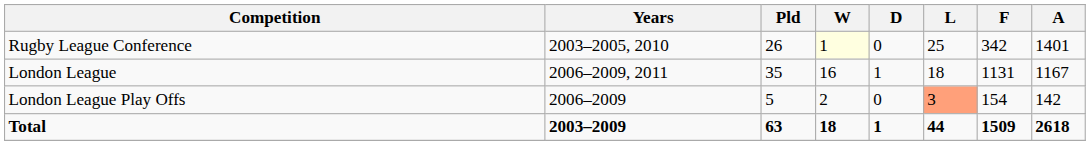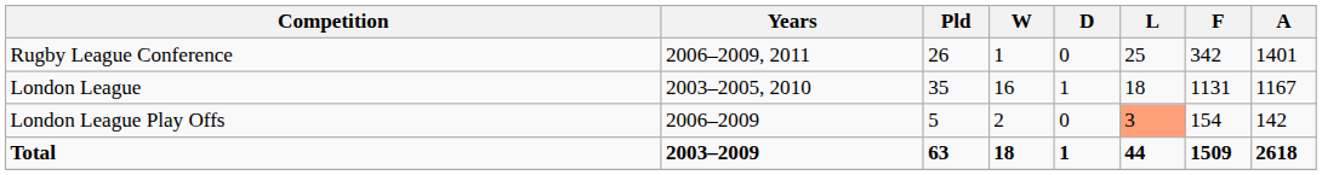 <table class="wikitable" width=80%>
 <tr>
 <th width=50%>Competition</th>
 <th width=20%>Years</th>
 <th width=5%>Pld</th>
 <th width=5%>W</th>
 <th width=5%>D</th>
 <th width=5%>L</th>
 <th width=5%>F</th>
 <th width=5%>A</th>
 </tr>
 <tr>
 <td>Rugby League Conference</td>
-<td>2003–2005, 2010</td>
+<td>2006–2009, 2011</td>
 <td>26</td>
-<td style="background: lightyellow;">1</td>
+<td>1</td>
 <td>0</td>
 <td>25</td>
 <td>342</td>
 <td>1401</td>
 </tr>
 <tr>
 <td>London League</td>
-<td>2006–2009, 2011</td>
+<td>2003–2005, 2010</td>
 <td>35</td>
 <td>16</td>
 <td>1</td>
 <td>18</td>
 <td>1131</td>
 <td>1167</td>
 </tr>
 <tr>
 <td>London League Play Offs</td>
 <td>2006–2009</td>
 <td>5</td>
 <td>2</td>
 <td>0</td>
 <td style="background: lightsalmon;">3</td>
 <td>154</td>
 <td>142</td>
 </tr>
 <tr>
 <td><strong>Total</strong></td>
 <td><strong>2003–2009</strong></td>
 <td><strong>63</strong></td>
 <td><strong>18</strong></td>
 <td><strong>1</strong></td>
 <td><strong>44</strong></td>
 <td><strong>1509</strong></td>
 <td><strong>2618</strong></td>
 </tr>
 <tr>
 </tr>
 </table>
